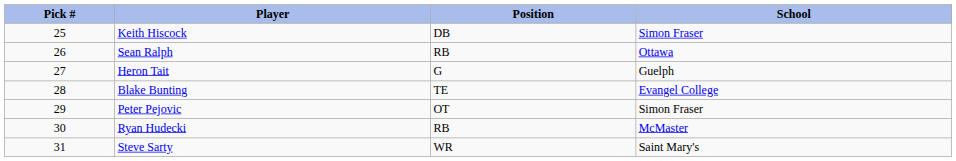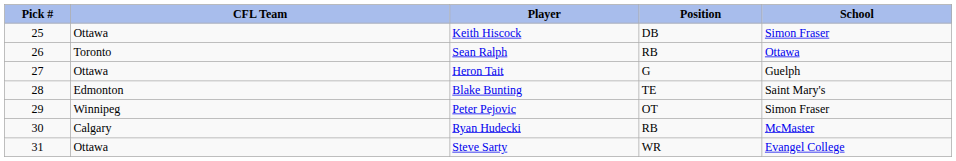 <table class="wikitable" style="width: 100%">
 <tr>
 <th style="background:#A8BDEC;" width=7%>Pick #</th>
+<th width=40% style="background:#A8BDEC;">CFL Team</th>
 <th width=20% style="background:#A8BDEC;">Player</th>
 <th width=13% style="background:#A8BDEC;">Position</th>
 <th width=20% style="background:#A8BDEC;">School</th>
 </tr>
 <tr>
 <td align=center>25</td>
+<td>Ottawa</td>
 <td><a href='#'>Keith Hiscock</a></td>
 <td>DB</td>
 <td><a href='#'>Simon Fraser</a></td>
 </tr>
 <tr>
 <td align=center>26</td>
+<td>Toronto</td>
 <td><a href='#'>Sean Ralph</a></td>
 <td>RB</td>
 <td><a href='#'>Ottawa</a></td>
 </tr>
 <tr>
 <td align=center>27</td>
+<td>Ottawa</td>
 <td><a href='#'>Heron Tait</a></td>
 <td>G</td>
 <td>Guelph</td>
 </tr>
 <tr>
 <td align=center>28</td>
+<td>Edmonton</td>
 <td><a href='#'>Blake Bunting</a></td>
 <td>TE</td>
-<td><a href='#'>Evangel College</a></td>
+<td>Saint Mary's</td>
 </tr>
 <tr>
 <td align=center>29</td>
+<td>Winnipeg</td>
 <td><a href='#'>Peter Pejovic</a></td>
 <td>OT</td>
 <td>Simon Fraser</td>
 </tr>
 <tr>
 <td align=center>30</td>
+<td>Calgary</td>
 <td><a href='#'>Ryan Hudecki</a></td>
 <td>RB</td>
 <td><a href='#'>McMaster</a></td>
 </tr>
 <tr>
 <td align=center>31</td>
+<td>Ottawa</td>
 <td><a href='#'>Steve Sarty</a></td>
 <td>WR</td>
-<td>Saint Mary's</td>
+<td><a href='#'>Evangel College</a></td>
 </tr>
 </table>
